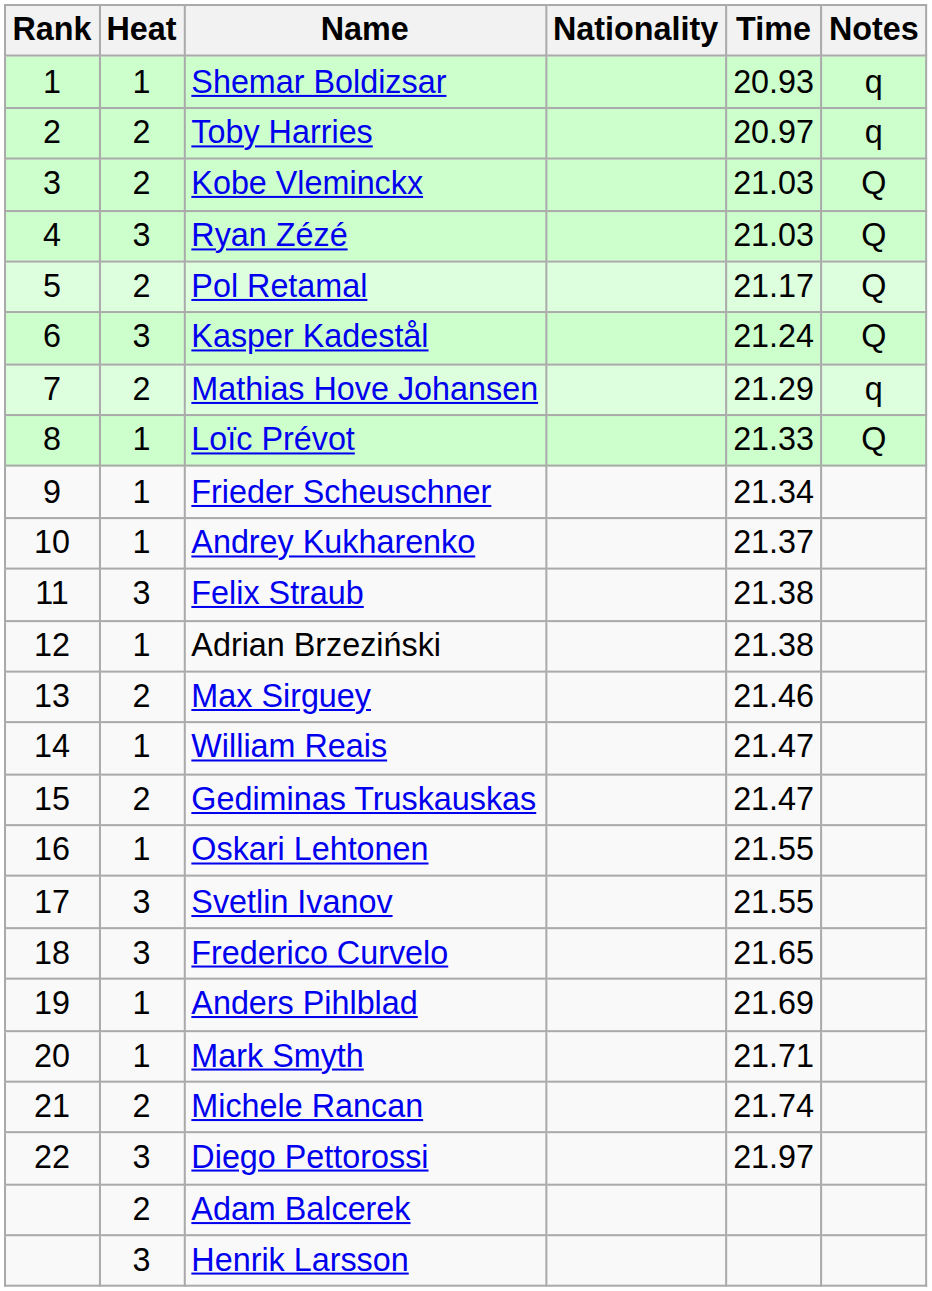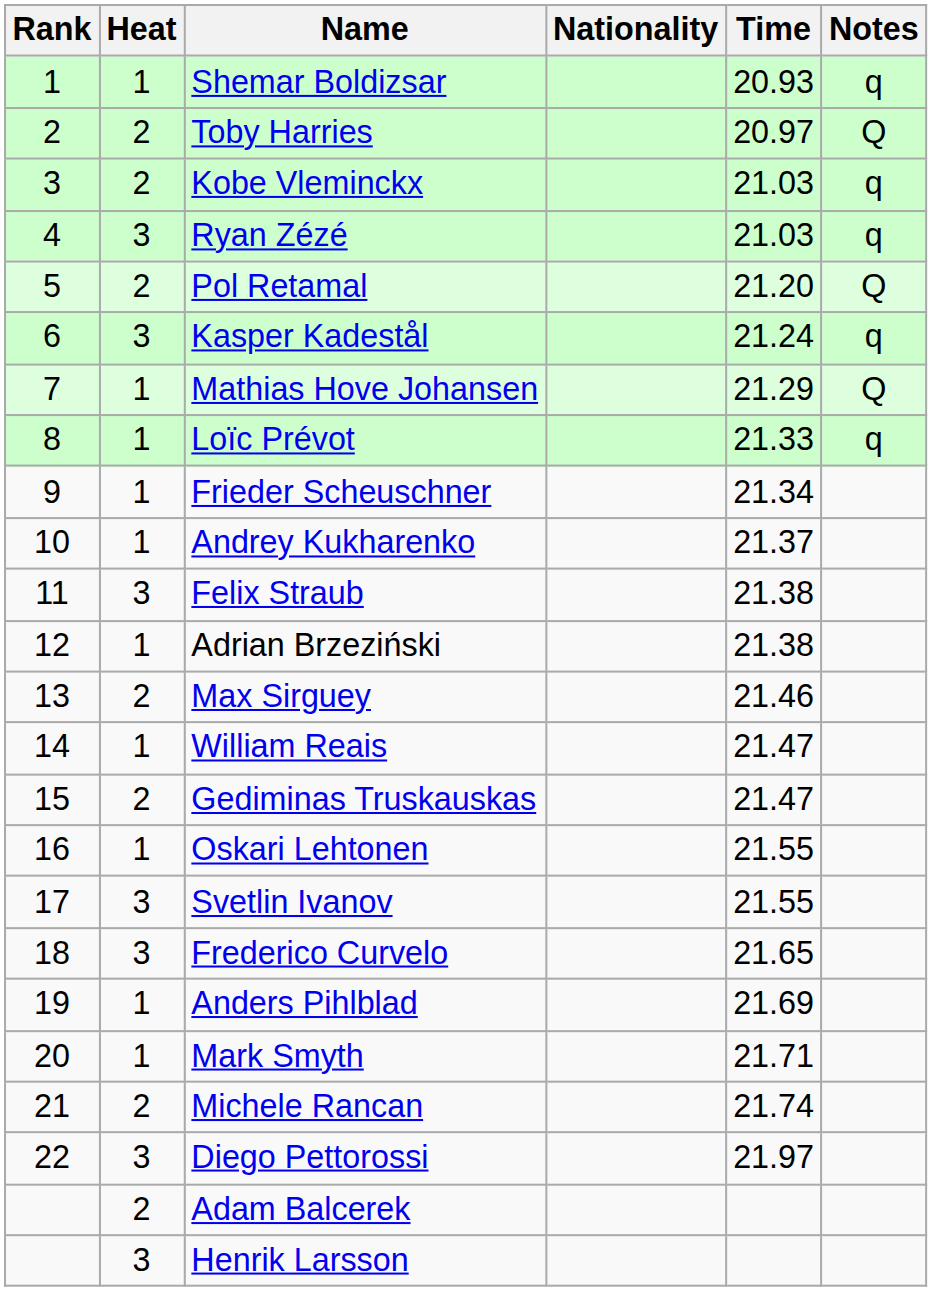 <table class="wikitable sortable" style="text-align:center">
 <tr>
 <th>Rank</th>
 <th>Heat</th>
 <th>Name</th>
 <th>Nationality</th>
 <th>Time</th>
 <th>Notes</th>
 </tr>
 <tr bgcolor=ccffcc>
 <td>1</td>
 <td>1</td>
 <td align=left><a href='#'>Shemar Boldizsar</a></td>
 <td align=left></td>
 <td>20.93</td>
 <td>q</td>
 </tr>
 <tr bgcolor=ccffcc>
 <td>2</td>
 <td>2</td>
 <td align=left><a href='#'>Toby Harries</a></td>
 <td align=left></td>
 <td>20.97</td>
-<td>q</td>
+<td>Q</td>
 </tr>
 <tr bgcolor=ccffcc>
 <td>3</td>
 <td>2</td>
 <td align=left><a href='#'>Kobe Vleminckx</a></td>
 <td align=left></td>
 <td>21.03</td>
-<td>Q</td>
+<td>q</td>
 </tr>
 <tr bgcolor=ccffcc>
 <td>4</td>
 <td>3</td>
 <td align=left><a href='#'>Ryan Zézé</a></td>
 <td align=left></td>
 <td>21.03</td>
-<td>Q</td>
+<td>q</td>
 </tr>
 <tr bgcolor=ddffdd>
 <td>5</td>
 <td>2</td>
 <td align=left><a href='#'>Pol Retamal</a></td>
 <td align=left></td>
-<td>21.17</td>
+<td>21.20</td>
 <td>Q</td>
 </tr>
 <tr bgcolor=ccffcc>
 <td>6</td>
 <td>3</td>
 <td align=left><a href='#'>Kasper Kadestål</a></td>
 <td align=left></td>
 <td>21.24</td>
-<td>Q</td>
+<td>q</td>
 </tr>
 <tr bgcolor=ddffdd>
 <td>7</td>
-<td>2</td>
+<td>1</td>
 <td align=left><a href='#'>Mathias Hove Johansen</a></td>
 <td align=left></td>
 <td>21.29</td>
-<td>q</td>
+<td>Q</td>
 </tr>
 <tr bgcolor=ccffcc>
 <td>8</td>
 <td>1</td>
 <td align=left><a href='#'>Loïc Prévot</a></td>
 <td align=left></td>
 <td>21.33</td>
-<td>Q</td>
+<td>q</td>
 </tr>
 <tr>
 <td>9</td>
 <td>1</td>
 <td align=left><a href='#'>Frieder Scheuschner</a></td>
 <td align=left></td>
 <td>21.34</td>
 <td></td>
 </tr>
 <tr>
 <td>10</td>
 <td>1</td>
 <td align=left><a href='#'>Andrey Kukharenko</a></td>
 <td align=left></td>
 <td>21.37</td>
 <td></td>
 </tr>
 <tr>
 <td>11</td>
 <td>3</td>
 <td align=left><a href='#'>Felix Straub</a></td>
 <td align=left></td>
 <td>21.38</td>
 <td></td>
 </tr>
 <tr>
 <td>12</td>
 <td>1</td>
 <td align=left>Adrian Brzeziński</td>
 <td align=left></td>
 <td>21.38</td>
 <td></td>
 </tr>
 <tr>
 <td>13</td>
 <td>2</td>
 <td align=left><a href='#'>Max Sirguey</a></td>
 <td align=left></td>
 <td>21.46</td>
 <td></td>
 </tr>
 <tr>
 <td>14</td>
 <td>1</td>
 <td align=left><a href='#'>William Reais</a></td>
 <td align=left></td>
 <td>21.47</td>
 <td></td>
 </tr>
 <tr>
 <td>15</td>
 <td>2</td>
 <td align=left><a href='#'>Gediminas Truskauskas</a></td>
 <td align=left></td>
 <td>21.47</td>
 <td></td>
 </tr>
 <tr>
 <td>16</td>
 <td>1</td>
 <td align=left><a href='#'>Oskari Lehtonen</a></td>
 <td align=left></td>
 <td>21.55</td>
 <td></td>
 </tr>
 <tr>
 <td>17</td>
 <td>3</td>
 <td align=left><a href='#'>Svetlin Ivanov</a></td>
 <td align=left></td>
 <td>21.55</td>
 <td></td>
 </tr>
 <tr>
 <td>18</td>
 <td>3</td>
 <td align=left><a href='#'>Frederico Curvelo</a></td>
 <td align=left></td>
 <td>21.65</td>
 <td></td>
 </tr>
 <tr>
 <td>19</td>
 <td>1</td>
 <td align=left><a href='#'>Anders Pihlblad</a></td>
 <td align=left></td>
 <td>21.69</td>
 <td></td>
 </tr>
 <tr>
 <td>20</td>
 <td>1</td>
 <td align=left><a href='#'>Mark Smyth</a></td>
 <td align=left></td>
 <td>21.71</td>
 <td></td>
 </tr>
 <tr>
 <td>21</td>
 <td>2</td>
 <td align=left><a href='#'>Michele Rancan</a></td>
 <td align=left></td>
 <td>21.74</td>
 <td></td>
 </tr>
 <tr>
 <td>22</td>
 <td>3</td>
 <td align=left><a href='#'>Diego Pettorossi</a></td>
 <td align=left></td>
 <td>21.97</td>
 <td></td>
 </tr>
 <tr>
 <td></td>
 <td>2</td>
 <td align=left><a href='#'>Adam Balcerek</a></td>
 <td align=left></td>
 <td></td>
 <td></td>
 </tr>
 <tr>
 <td></td>
 <td>3</td>
 <td align=left><a href='#'>Henrik Larsson</a></td>
 <td align=left></td>
 <td></td>
 <td></td>
 </tr>
 </table>
